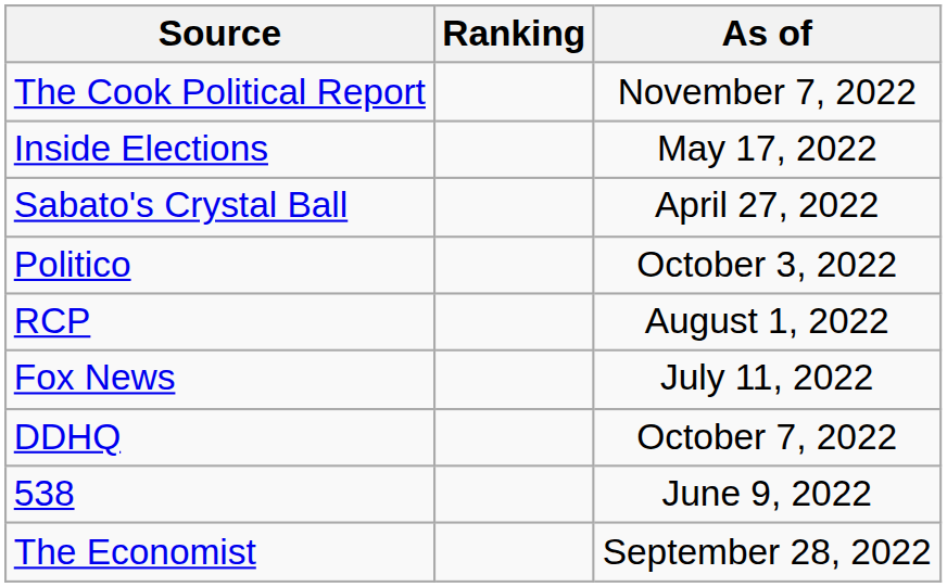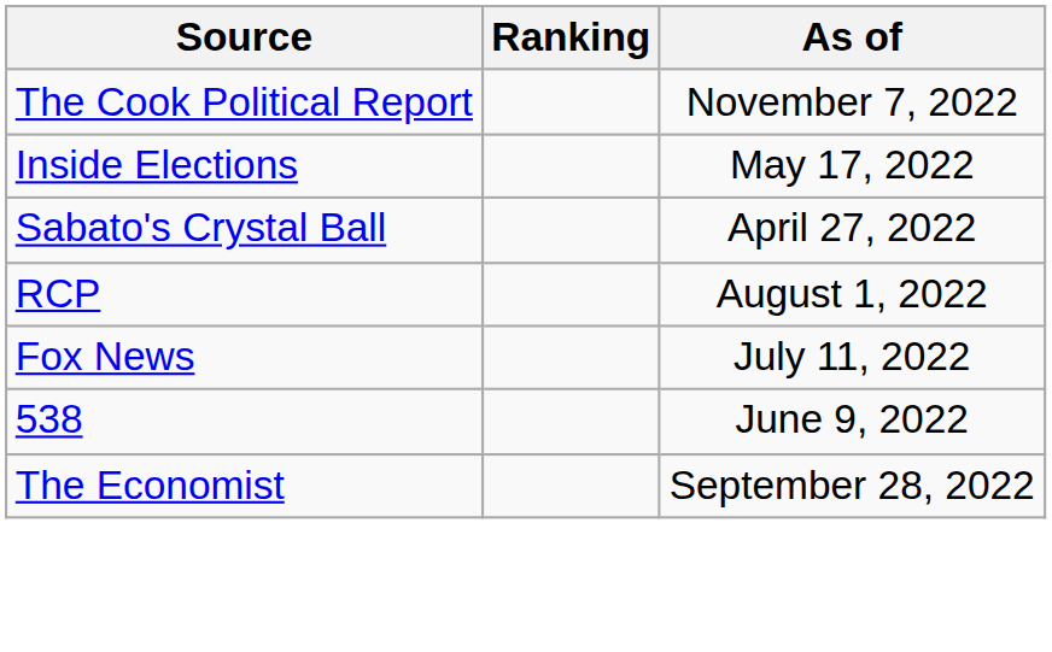 <table class="wikitable" style="text-align:center">
 <tr>
 <th>Source</th>
 <th>Ranking</th>
 <th>As of</th>
 </tr>
 <tr>
 <td align=left><a href='#'>The Cook Political Report</a></td>
 <td></td>
 <td>November 7, 2022</td>
 </tr>
 <tr>
 <td align=left><a href='#'>Inside Elections</a></td>
 <td></td>
 <td>May 17, 2022</td>
 </tr>
 <tr>
 <td align=left><a href='#'>Sabato's Crystal Ball</a></td>
 <td></td>
 <td>April 27, 2022</td>
 </tr>
 <tr>
-<td align=left><a href='#'>Politico</a></td>
-<td></td>
-<td>October 3, 2022</td>
-</tr>
-<tr>
 <td align="left"><a href='#'>RCP</a></td>
 <td></td>
 <td>August 1, 2022</td>
 </tr>
 <tr>
 <td align=left><a href='#'>Fox News</a></td>
 <td></td>
 <td>July 11, 2022</td>
-</tr>
-<tr>
-<td align="left"><a href='#'>DDHQ</a></td>
-<td></td>
-<td>October 7, 2022</td>
 </tr>
 <tr>
 <td align="left"><a href='#'>538</a></td>
 <td></td>
 <td>June 9, 2022</td>
 </tr>
 <tr>
 <td align="left"><a href='#'>The Economist</a></td>
 <td></td>
 <td>September 28, 2022</td>
 </tr>
 </table>
